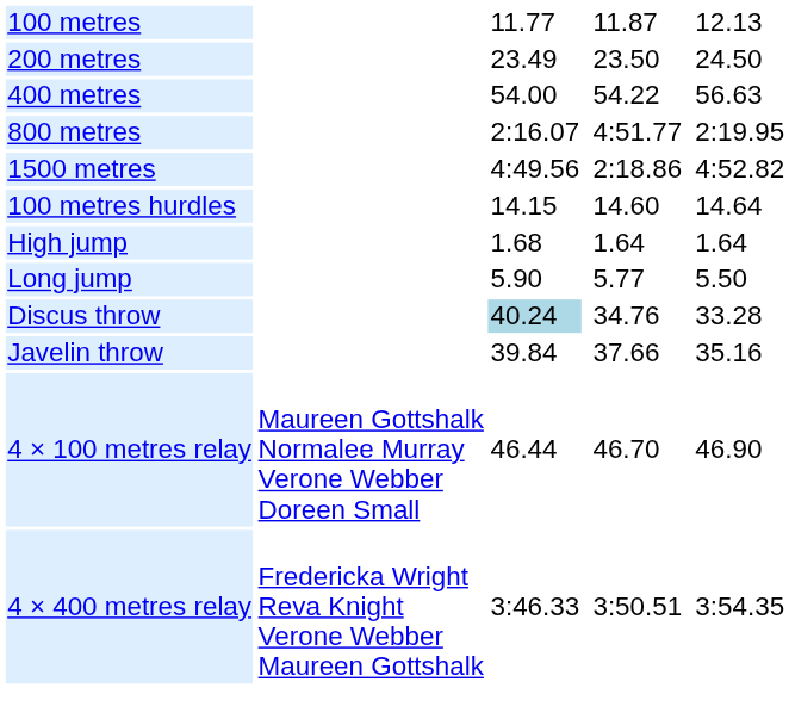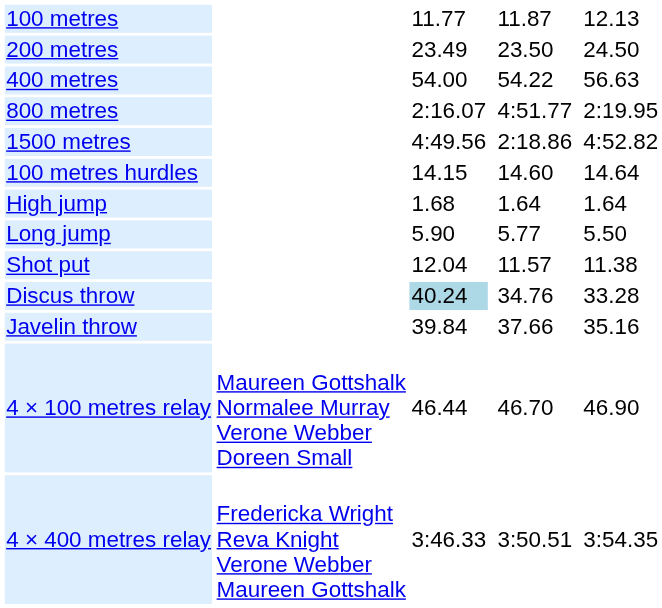 <table>
 <tr>
 <td bgcolor = DDEEFF><a href='#'>100 metres</a></td>
 <td></td>
 <td>11.77</td>
 <td></td>
 <td>11.87</td>
 <td></td>
 <td>12.13</td>
 </tr>
 <tr>
 <td bgcolor = DDEEFF><a href='#'>200 metres</a></td>
 <td></td>
 <td>23.49</td>
 <td></td>
 <td>23.50</td>
 <td></td>
 <td>24.50</td>
 </tr>
 <tr>
 <td bgcolor = DDEEFF><a href='#'>400 metres</a></td>
 <td></td>
 <td>54.00</td>
 <td></td>
 <td>54.22</td>
 <td></td>
 <td>56.63</td>
 </tr>
 <tr>
 <td bgcolor = DDEEFF><a href='#'>800 metres</a></td>
 <td></td>
 <td>2:16.07</td>
 <td></td>
 <td>4:51.77</td>
 <td></td>
 <td>2:19.95</td>
 </tr>
 <tr>
 <td bgcolor = DDEEFF><a href='#'>1500 metres</a></td>
 <td></td>
 <td>4:49.56</td>
 <td></td>
 <td>2:18.86</td>
 <td></td>
 <td>4:52.82</td>
 </tr>
 <tr>
 <td bgcolor = DDEEFF><a href='#'>100 metres hurdles</a></td>
 <td></td>
 <td>14.15</td>
 <td></td>
 <td>14.60</td>
 <td></td>
 <td>14.64</td>
 </tr>
 <tr>
 <td bgcolor = DDEEFF><a href='#'>High jump</a></td>
 <td></td>
 <td>1.68</td>
 <td></td>
 <td>1.64</td>
 <td></td>
 <td>1.64</td>
 </tr>
 <tr>
 <td bgcolor = DDEEFF><a href='#'>Long jump</a></td>
 <td></td>
 <td>5.90</td>
 <td></td>
 <td>5.77</td>
 <td></td>
 <td>5.50</td>
 </tr>
 <tr>
+<td bgcolor = DDEEFF><a href='#'>Shot put</a></td>
+<td></td>
+<td>12.04</td>
+<td></td>
+<td>11.57</td>
+<td></td>
+<td>11.38</td>
+</tr>
+<tr>
 <td bgcolor = DDEEFF><a href='#'>Discus throw</a></td>
 <td></td>
 <td style="background: lightblue;">40.24</td>
 <td></td>
 <td>34.76</td>
 <td></td>
 <td>33.28</td>
 </tr>
 <tr>
 <td bgcolor = DDEEFF><a href='#'>Javelin throw</a></td>
 <td></td>
 <td>39.84</td>
 <td></td>
 <td>37.66</td>
 <td></td>
 <td>35.16</td>
 </tr>
 <tr>
 <td bgcolor = DDEEFF><a href='#'>4 × 100 metres relay</a></td>
 <td> <br> <a href='#'>Maureen Gottshalk</a> <br> <a href='#'>Normalee Murray</a> <br> <a href='#'>Verone Webber</a><br> <a href='#'>Doreen Small</a></td>
 <td>46.44</td>
 <td></td>
 <td>46.70</td>
 <td></td>
 <td>46.90</td>
 </tr>
 <tr>
 <td bgcolor = DDEEFF><a href='#'>4 × 400 metres relay</a></td>
 <td> <br> <a href='#'>Fredericka Wright</a> <br> <a href='#'>Reva Knight</a> <br> <a href='#'>Verone Webber</a> <br> <a href='#'>Maureen Gottshalk</a></td>
 <td>3:46.33</td>
 <td></td>
 <td>3:50.51</td>
 <td></td>
 <td>3:54.35</td>
 </tr>
 </table>
